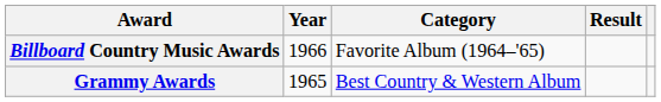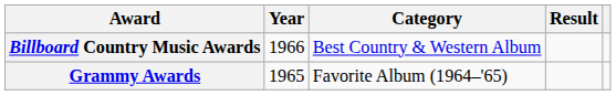 <table class="wikitable sortable plainrowheaders">
 <tr>
 <th scope="col">Award</th>
 <th scope="col">Year</th>
 <th scope="col">Category</th>
 <th scope="col">Result</th>
 <th scope="col" class="unsortable"></th>
 </tr>
 <tr>
 <th rowspan="1" scope="row"><em><a href='#'>Billboard</a></em> Country Music Awards</th>
 <td rowspan="1" scope="row">1966</td>
-<td>Favorite Album (1964–'65)</td>
+<td><a href='#'>Best Country & Western Album</a></td>
 <td></td>
 <td rowspan="1" style="text-align:center;"></td>
 </tr>
 <tr>
 <th rowspan="1" scope="row"><a href='#'>Grammy Awards</a></th>
 <td rowspan="1" scope="row">1965</td>
-<td><a href='#'>Best Country & Western Album</a></td>
+<td>Favorite Album (1964–'65)</td>
 <td></td>
 <td rowspan="1" style="text-align:center;"></td>
 </tr>
 </table>
